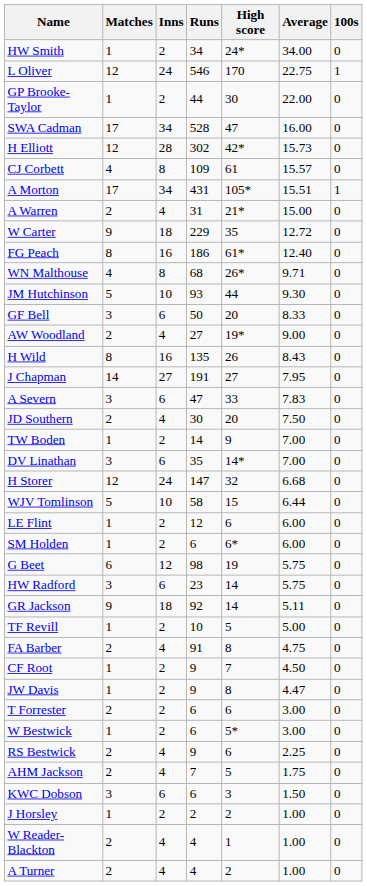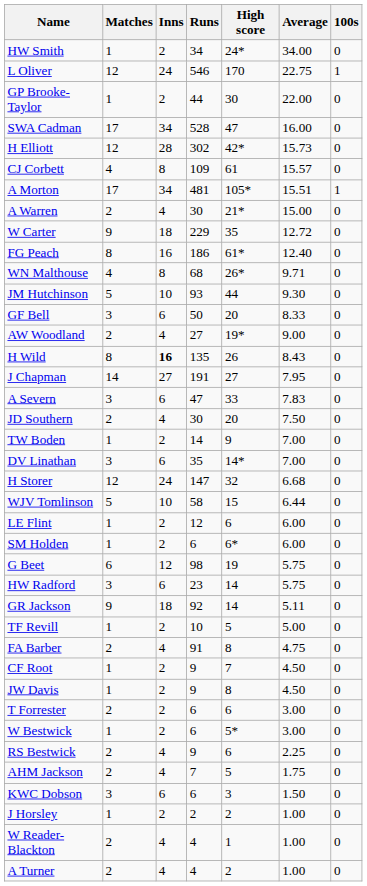 <table class="wikitable sortable" style="width:70%;">
 <tr style="background:#efefef;">
 <th>Name</th>
 <th>Matches</th>
 <th>Inns</th>
 <th>Runs</th>
 <th>High score</th>
 <th>Average</th>
 <th>100s</th>
 </tr>
 <tr>
 <td><a href='#'>HW Smith</a></td>
 <td>1</td>
 <td>2</td>
 <td>34</td>
 <td>24*</td>
 <td>34.00</td>
 <td>0</td>
 </tr>
 <tr>
 <td><a href='#'>L Oliver</a></td>
 <td>12</td>
 <td>24</td>
 <td>546</td>
 <td>170</td>
 <td>22.75</td>
 <td>1</td>
 </tr>
 <tr>
 <td><a href='#'>GP Brooke-Taylor</a></td>
 <td>1</td>
 <td>2</td>
 <td>44</td>
 <td>30</td>
 <td>22.00</td>
 <td>0</td>
 </tr>
 <tr>
 <td><a href='#'>SWA Cadman</a></td>
 <td>17</td>
 <td>34</td>
 <td>528</td>
 <td>47</td>
 <td>16.00</td>
 <td>0</td>
 </tr>
 <tr>
 <td><a href='#'>H Elliott</a></td>
 <td>12</td>
 <td>28</td>
 <td>302</td>
 <td>42*</td>
 <td>15.73</td>
 <td>0</td>
 </tr>
 <tr>
 <td><a href='#'>CJ Corbett</a></td>
 <td>4</td>
 <td>8</td>
 <td>109</td>
 <td>61</td>
 <td>15.57</td>
 <td>0</td>
 </tr>
 <tr>
 <td><a href='#'>A Morton</a></td>
 <td>17</td>
 <td>34</td>
-<td>431</td>
+<td>481</td>
 <td>105*</td>
 <td>15.51</td>
 <td>1</td>
 </tr>
 <tr>
 <td><a href='#'>A Warren</a></td>
 <td>2</td>
 <td>4</td>
-<td>31</td>
+<td>30</td>
 <td>21*</td>
 <td>15.00</td>
 <td>0</td>
 </tr>
 <tr>
 <td><a href='#'>W Carter</a></td>
 <td>9</td>
 <td>18</td>
 <td>229</td>
 <td>35</td>
 <td>12.72</td>
 <td>0</td>
 </tr>
 <tr>
 <td><a href='#'>FG Peach</a></td>
 <td>8</td>
 <td>16</td>
 <td>186</td>
 <td>61*</td>
 <td>12.40</td>
 <td>0</td>
 </tr>
 <tr>
 <td><a href='#'>WN Malthouse</a></td>
 <td>4</td>
 <td>8</td>
 <td>68</td>
 <td>26*</td>
 <td>9.71</td>
 <td>0</td>
 </tr>
 <tr>
 <td><a href='#'>JM Hutchinson</a></td>
 <td>5</td>
 <td>10</td>
 <td>93</td>
 <td>44</td>
 <td>9.30</td>
 <td>0</td>
 </tr>
 <tr>
 <td><a href='#'>GF Bell</a></td>
 <td>3</td>
 <td>6</td>
 <td>50</td>
 <td>20</td>
 <td>8.33</td>
 <td>0</td>
 </tr>
 <tr>
 <td><a href='#'>AW Woodland</a></td>
 <td>2</td>
 <td>4</td>
 <td>27</td>
 <td>19*</td>
 <td>9.00</td>
 <td>0</td>
 </tr>
 <tr>
 <td><a href='#'>H Wild</a></td>
 <td>8</td>
-<td>16</td>
+<td><strong>16</strong></td>
 <td>135</td>
 <td>26</td>
 <td>8.43</td>
 <td>0</td>
 </tr>
 <tr>
 <td><a href='#'>J Chapman</a></td>
 <td>14</td>
 <td>27</td>
 <td>191</td>
 <td>27</td>
 <td>7.95</td>
 <td>0</td>
 </tr>
 <tr>
 <td><a href='#'>A Severn</a></td>
 <td>3</td>
 <td>6</td>
 <td>47</td>
 <td>33</td>
 <td>7.83</td>
 <td>0</td>
 </tr>
 <tr>
 <td><a href='#'>JD Southern</a></td>
 <td>2</td>
 <td>4</td>
 <td>30</td>
 <td>20</td>
 <td>7.50</td>
 <td>0</td>
 </tr>
 <tr>
 <td><a href='#'>TW Boden</a></td>
 <td>1</td>
 <td>2</td>
 <td>14</td>
 <td>9</td>
 <td>7.00</td>
 <td>0</td>
 </tr>
 <tr>
 <td><a href='#'>DV Linathan</a></td>
 <td>3</td>
 <td>6</td>
 <td>35</td>
 <td>14*</td>
 <td>7.00</td>
 <td>0</td>
 </tr>
 <tr>
 <td><a href='#'>H Storer</a></td>
 <td>12</td>
 <td>24</td>
 <td>147</td>
 <td>32</td>
 <td>6.68</td>
 <td>0</td>
 </tr>
 <tr>
 <td><a href='#'>WJV Tomlinson</a></td>
 <td>5</td>
 <td>10</td>
 <td>58</td>
 <td>15</td>
 <td>6.44</td>
 <td>0</td>
 </tr>
 <tr>
 <td><a href='#'>LE Flint</a></td>
 <td>1</td>
 <td>2</td>
 <td>12</td>
 <td>6</td>
 <td>6.00</td>
 <td>0</td>
 </tr>
 <tr>
 <td><a href='#'>SM Holden</a></td>
 <td>1</td>
 <td>2</td>
 <td>6</td>
 <td>6*</td>
 <td>6.00</td>
 <td>0</td>
 </tr>
 <tr>
 <td><a href='#'>G Beet</a></td>
 <td>6</td>
 <td>12</td>
 <td>98</td>
 <td>19</td>
 <td>5.75</td>
 <td>0</td>
 </tr>
 <tr>
 <td><a href='#'>HW Radford</a></td>
 <td>3</td>
 <td>6</td>
 <td>23</td>
 <td>14</td>
 <td>5.75</td>
 <td>0</td>
 </tr>
 <tr>
 <td><a href='#'>GR Jackson</a></td>
 <td>9</td>
 <td>18</td>
 <td>92</td>
 <td>14</td>
 <td>5.11</td>
 <td>0</td>
 </tr>
 <tr>
 <td><a href='#'>TF Revill</a></td>
 <td>1</td>
 <td>2</td>
 <td>10</td>
 <td>5</td>
 <td>5.00</td>
 <td>0</td>
 </tr>
 <tr>
 <td><a href='#'>FA Barber</a></td>
 <td>2</td>
 <td>4</td>
 <td>91</td>
 <td>8</td>
 <td>4.75</td>
 <td>0</td>
 </tr>
 <tr>
 <td><a href='#'>CF Root</a></td>
 <td>1</td>
 <td>2</td>
 <td>9</td>
 <td>7</td>
 <td>4.50</td>
 <td>0</td>
 </tr>
 <tr>
 <td><a href='#'>JW Davis</a></td>
 <td>1</td>
 <td>2</td>
 <td>9</td>
 <td>8</td>
-<td>4.47</td>
+<td>4.50</td>
 <td>0</td>
 </tr>
 <tr>
 <td><a href='#'>T Forrester</a></td>
 <td>2</td>
 <td>2</td>
 <td>6</td>
 <td>6</td>
 <td>3.00</td>
 <td>0</td>
 </tr>
 <tr>
 <td><a href='#'>W Bestwick</a></td>
 <td>1</td>
 <td>2</td>
 <td>6</td>
 <td>5*</td>
 <td>3.00</td>
 <td>0</td>
 </tr>
 <tr>
 <td><a href='#'>RS Bestwick</a></td>
 <td>2</td>
 <td>4</td>
 <td>9</td>
 <td>6</td>
 <td>2.25</td>
 <td>0</td>
 </tr>
 <tr>
 <td><a href='#'>AHM Jackson</a></td>
 <td>2</td>
 <td>4</td>
 <td>7</td>
 <td>5</td>
 <td>1.75</td>
 <td>0</td>
 </tr>
 <tr>
 <td><a href='#'>KWC Dobson</a></td>
 <td>3</td>
 <td>6</td>
 <td>6</td>
 <td>3</td>
 <td>1.50</td>
 <td>0</td>
 </tr>
 <tr>
 <td><a href='#'>J Horsley</a></td>
 <td>1</td>
 <td>2</td>
 <td>2</td>
 <td>2</td>
 <td>1.00</td>
 <td>0</td>
 </tr>
 <tr>
 <td><a href='#'>W Reader-Blackton</a></td>
 <td>2</td>
 <td>4</td>
 <td>4</td>
 <td>1</td>
 <td>1.00</td>
 <td>0</td>
 </tr>
 <tr>
 <td><a href='#'>A Turner</a></td>
 <td>2</td>
 <td>4</td>
 <td>4</td>
 <td>2</td>
 <td>1.00</td>
 <td>0</td>
 </tr>
 </table>
